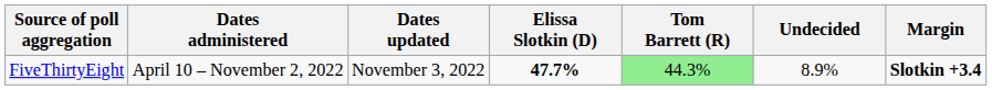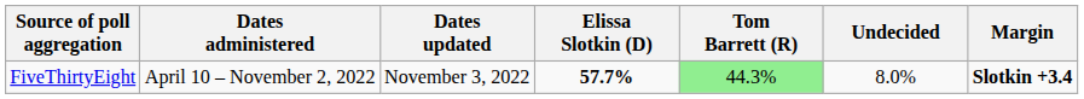 <table class="wikitable sortable" style="text-align:center;font-size:90%;line-height:17px">
 <tr>
 <th>Source of poll<br>aggregation</th>
 <th>Dates<br>administered</th>
 <th>Dates<br>updated</th>
 <th style="width:100px;">Elissa<br>Slotkin (D)</th>
 <th style="width:100px;">Tom<br>Barrett (R)</th>
 <th style="width:100px;">Undecided<br></th>
 <th>Margin</th>
 </tr>
 <tr>
 <td><a href='#'>FiveThirtyEight</a></td>
 <td>April 10 – November 2, 2022</td>
 <td>November 3, 2022</td>
-<td><strong>47.7%</strong></td>
+<td><strong>57.7%</strong></td>
 <td style="background: lightgreen;">44.3%</td>
-<td>8.9%</td>
+<td>8.0%</td>
 <td><strong>Slotkin +3.4</strong></td>
 </tr>
 </table>
